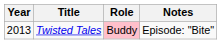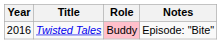 <table class="wikitable">
 <tr>
 <th>Year</th>
 <th>Title</th>
 <th>Role</th>
 <th>Notes</th>
 </tr>
 <tr>
-<td>2013</td>
+<td>2016</td>
 <td><em><a href='#'>Twisted Tales</a></em></td>
 <td style="background: pink;">Buddy</td>
 <td>Episode: "Bite"</td>
 </tr>
 </table>
